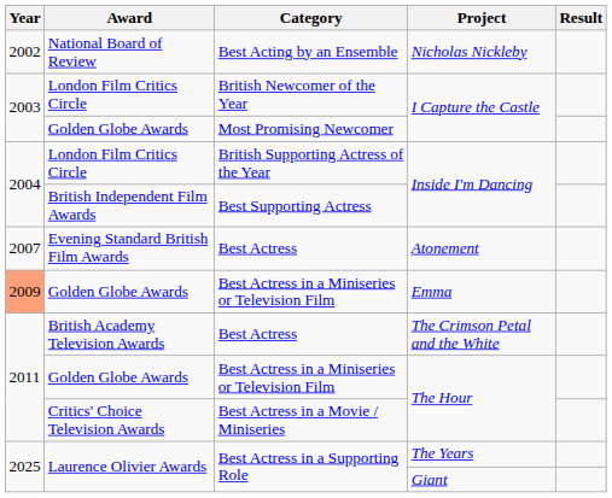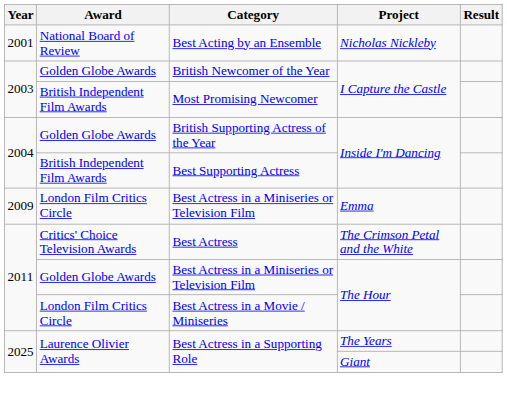 <table class="wikitable">
 <tr>
 <th>Year</th>
 <th>Award</th>
 <th>Category</th>
 <th>Project</th>
 <th>Result</th>
 </tr>
 <tr>
-<td>2002</td>
+<td>2001</td>
 <td><a href='#'>National Board of Review</a></td>
 <td><a href='#'>Best Acting by an Ensemble</a></td>
 <td><em><a href='#'>Nicholas Nickleby</a></em></td>
 <td></td>
 </tr>
 <tr>
 <td rowspan=2>2003</td>
-<td><a href='#'>London Film Critics Circle</a></td>
+<td><a href='#'>Golden Globe Awards</a></td>
 <td><a href='#'>British Newcomer of the Year</a></td>
 <td rowspan=2><em><a href='#'>I Capture the Castle</a></em></td>
 <td></td>
 </tr>
 <tr>
-<td><a href='#'>Golden Globe Awards</a></td>
+<td><a href='#'>British Independent Film Awards</a></td>
 <td><a href='#'>Most Promising Newcomer</a></td>
 <td></td>
 </tr>
 <tr>
 <td rowspan=2>2004</td>
-<td><a href='#'>London Film Critics Circle</a></td>
+<td><a href='#'>Golden Globe Awards</a></td>
 <td><a href='#'>British Supporting Actress of the Year</a></td>
 <td rowspan=2><em><a href='#'>Inside I'm Dancing</a></em></td>
 <td></td>
 </tr>
 <tr>
 <td><a href='#'>British Independent Film Awards</a></td>
 <td><a href='#'>Best Supporting Actress</a></td>
 <td></td>
 </tr>
 <tr>
-<td>2007</td>
-<td><a href='#'>Evening Standard British Film Awards</a></td>
-<td><a href='#'>Best Actress</a></td>
-<td><em><a href='#'>Atonement</a></em></td>
-<td></td>
-</tr>
-<tr>
-<td style="background: lightsalmon;">2009</td>
-<td><a href='#'>Golden Globe Awards</a></td>
+<td>2009</td>
+<td><a href='#'>London Film Critics Circle</a></td>
 <td><a href='#'>Best Actress in a Miniseries or Television Film</a></td>
 <td><em><a href='#'>Emma</a></em></td>
 <td></td>
 </tr>
 <tr>
 <td rowspan=3>2011</td>
-<td><a href='#'>British Academy Television Awards</a></td>
+<td><a href='#'>Critics' Choice Television Awards</a></td>
 <td><a href='#'>Best Actress</a></td>
 <td><em><a href='#'>The Crimson Petal and the White</a></em></td>
 <td></td>
 </tr>
 <tr>
 <td><a href='#'>Golden Globe Awards</a></td>
 <td><a href='#'>Best Actress in a Miniseries or Television Film</a></td>
 <td rowspan=2><em><a href='#'>The Hour</a></em></td>
 <td></td>
 </tr>
 <tr>
-<td><a href='#'>Critics' Choice Television Awards</a></td>
+<td><a href='#'>London Film Critics Circle</a></td>
 <td><a href='#'>Best Actress in a Movie / Miniseries</a></td>
 <td></td>
 </tr>
 <tr>
 <td rowspan="2">2025</td>
 <td rowspan="2"><a href='#'>Laurence Olivier Awards</a></td>
 <td rowspan="2"><a href='#'>Best Actress in a Supporting Role</a></td>
 <td><em><a href='#'>The Years</a></em></td>
 <td></td>
 </tr>
 <tr>
 <td><em><a href='#'>Giant</a></em></td>
 <td></td>
 </tr>
 </table>
